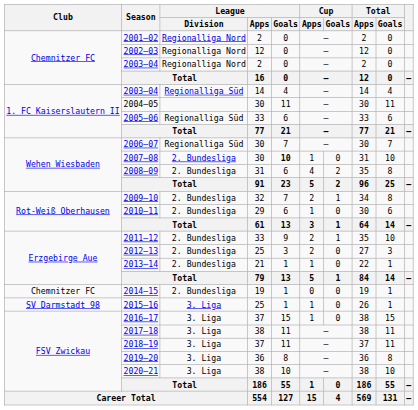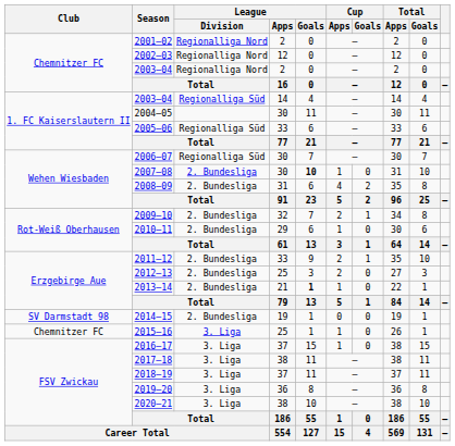 <table class="wikitable" Style="text-align: center">
 <tr>
 <th rowspan="2">Club</th>
 <th rowspan="2">Season</th>
 <th colspan="3">League</th>
 <th colspan="2">Cup</th>
 <th colspan="2">Total</th>
 <th rowspan="2"></th>
 </tr>
 <tr>
 <th>Division</th>
 <th>Apps</th>
 <th>Goals</th>
 <th>Apps</th>
 <th>Goals</th>
 <th>Apps</th>
 <th>Goals</th>
 </tr>
 <tr>
 <td rowspan="4"><a href='#'>Chemnitzer FC</a></td>
 <td><a href='#'>2001–02</a></td>
 <td><a href='#'>Regionalliga Nord</a></td>
 <td>2</td>
 <td>0</td>
 <td colspan="2">—</td>
 <td>2</td>
 <td>0</td>
 <td></td>
 </tr>
 <tr>
 <td><a href='#'>2002–03</a></td>
 <td>Regionalliga Nord</td>
 <td>12</td>
 <td>0</td>
 <td colspan="2">—</td>
 <td>12</td>
 <td>0</td>
 <td></td>
 </tr>
 <tr>
 <td><a href='#'>2003–04</a></td>
 <td>Regionalliga Nord</td>
 <td>2</td>
 <td>0</td>
 <td colspan="2">—</td>
 <td>2</td>
 <td>0</td>
 <td></td>
 </tr>
 <tr>
 <th colspan="2">Total</th>
 <th>16</th>
 <th>0</th>
 <th colspan="2">—</th>
 <th>12</th>
 <th>0</th>
 <th>—</th>
 </tr>
 <tr>
 <td rowspan="4"><a href='#'>1. FC Kaiserslautern II</a></td>
 <td><a href='#'>2003–04</a></td>
 <td><a href='#'>Regionalliga Süd</a></td>
 <td>14</td>
 <td>4</td>
 <td colspan="2">—</td>
 <td>14</td>
 <td>4</td>
 <td></td>
 </tr>
 <tr>
 <td>2004–05</td>
 <td></td>
 <td>30</td>
 <td>11</td>
 <td colspan="2">—</td>
 <td>30</td>
 <td>11</td>
 <td></td>
 </tr>
 <tr>
 <td><a href='#'>2005–06</a></td>
 <td>Regionalliga Süd</td>
 <td>33</td>
 <td>6</td>
 <td colspan="2">—</td>
 <td>33</td>
 <td>6</td>
 <td></td>
 </tr>
 <tr>
 <th colspan="2">Total</th>
 <th>77</th>
 <th>21</th>
 <th colspan="2">—</th>
 <th>77</th>
 <th>21</th>
 <th>—</th>
 </tr>
 <tr>
 <td rowspan="4"><a href='#'>Wehen Wiesbaden</a></td>
 <td><a href='#'>2006–07</a></td>
 <td>Regionalliga Süd</td>
 <td>30</td>
 <td>7</td>
 <td colspan="2">—</td>
 <td>30</td>
 <td>7</td>
 <td></td>
 </tr>
 <tr>
 <td><a href='#'>2007–08</a></td>
 <td><a href='#'>2. Bundesliga</a></td>
 <td>30</td>
 <td><strong>10</strong></td>
 <td>1</td>
 <td>0</td>
 <td>31</td>
 <td>10</td>
 <td></td>
 </tr>
 <tr>
 <td><a href='#'>2008–09</a></td>
 <td>2. Bundesliga</td>
 <td>31</td>
 <td>6</td>
 <td>4</td>
 <td>2</td>
 <td>35</td>
 <td>8</td>
 <td></td>
 </tr>
 <tr>
 <th colspan="2">Total</th>
 <th>91</th>
 <th>23</th>
 <th>5</th>
 <th>2</th>
 <th>96</th>
 <th>25</th>
 <th>—</th>
 </tr>
 <tr>
 <td rowspan="3"><a href='#'>Rot-Weiß Oberhausen</a></td>
 <td><a href='#'>2009–10</a></td>
 <td>2. Bundesliga</td>
 <td>32</td>
 <td>7</td>
 <td>2</td>
 <td>1</td>
 <td>34</td>
 <td>8</td>
 <td></td>
 </tr>
 <tr>
 <td><a href='#'>2010–11</a></td>
 <td>2. Bundesliga</td>
 <td>29</td>
 <td>6</td>
 <td>1</td>
 <td>0</td>
 <td>30</td>
 <td>6</td>
 <td></td>
 </tr>
 <tr>
 <th colspan="2">Total</th>
 <th>61</th>
 <th>13</th>
 <th>3</th>
 <th>1</th>
 <th>64</th>
 <th>14</th>
 <th>—</th>
 </tr>
 <tr>
 <td rowspan="4"><a href='#'>Erzgebirge Aue</a></td>
 <td><a href='#'>2011–12</a></td>
 <td>2. Bundesliga</td>
 <td>33</td>
 <td>9</td>
 <td>2</td>
 <td>1</td>
 <td>35</td>
 <td>10</td>
 <td></td>
 </tr>
 <tr>
 <td><a href='#'>2012–13</a></td>
 <td>2. Bundesliga</td>
 <td>25</td>
 <td>3</td>
 <td>2</td>
 <td>0</td>
 <td>27</td>
 <td>3</td>
 <td></td>
 </tr>
 <tr>
 <td><a href='#'>2013–14</a></td>
 <td>2. Bundesliga</td>
 <td>21</td>
-<td>1</td>
+<td><strong>1</strong></td>
 <td>1</td>
 <td>0</td>
 <td>22</td>
 <td>1</td>
 <td></td>
 </tr>
 <tr>
 <th colspan="2">Total</th>
 <th>79</th>
 <th>13</th>
 <th>5</th>
 <th>1</th>
 <th>84</th>
 <th>14</th>
 <th>—</th>
 </tr>
 <tr>
-<td>Chemnitzer FC</td>
+<td><a href='#'>SV Darmstadt 98</a></td>
 <td><a href='#'>2014–15</a></td>
 <td>2. Bundesliga</td>
 <td>19</td>
 <td>1</td>
 <td>0</td>
 <td>0</td>
 <td>19</td>
 <td>1</td>
 <td></td>
 </tr>
 <tr>
-<td><a href='#'>SV Darmstadt 98</a></td>
+<td>Chemnitzer FC</td>
 <td><a href='#'>2015–16</a></td>
 <td><a href='#'>3. Liga</a></td>
 <td>25</td>
 <td>1</td>
 <td>1</td>
 <td>0</td>
 <td>26</td>
 <td>1</td>
 <td></td>
 </tr>
 <tr>
 <td rowspan="6"><a href='#'>FSV Zwickau</a></td>
 <td><a href='#'>2016–17</a></td>
 <td>3. Liga</td>
 <td>37</td>
 <td>15</td>
 <td>1</td>
 <td>0</td>
 <td>38</td>
 <td>15</td>
 <td></td>
 </tr>
 <tr>
 <td><a href='#'>2017–18</a></td>
 <td>3. Liga</td>
 <td>38</td>
 <td>11</td>
 <td colspan="2">—</td>
 <td>38</td>
 <td>11</td>
 <td></td>
 </tr>
 <tr>
 <td><a href='#'>2018–19</a></td>
 <td>3. Liga</td>
 <td>37</td>
 <td>11</td>
 <td colspan="2">—</td>
 <td>37</td>
 <td>11</td>
 <td></td>
 </tr>
 <tr>
 <td><a href='#'>2019–20</a></td>
 <td>3. Liga</td>
 <td>36</td>
 <td>8</td>
 <td colspan="2">—</td>
 <td>36</td>
 <td>8</td>
 <td></td>
 </tr>
 <tr>
 <td><a href='#'>2020–21</a></td>
 <td>3. Liga</td>
 <td>38</td>
 <td>10</td>
 <td colspan="2">—</td>
 <td>38</td>
 <td>10</td>
 <td></td>
 </tr>
 <tr>
 <th colspan="2">Total</th>
 <th>186</th>
 <th>55</th>
 <th>1</th>
 <th>0</th>
 <th>186</th>
 <th>55</th>
 <th>—</th>
 </tr>
 <tr>
 <th colspan="3">Career Total</th>
 <th>554</th>
 <th>127</th>
 <th>15</th>
 <th>4</th>
 <th>569</th>
 <th>131</th>
 <th>—</th>
 </tr>
 </table>
